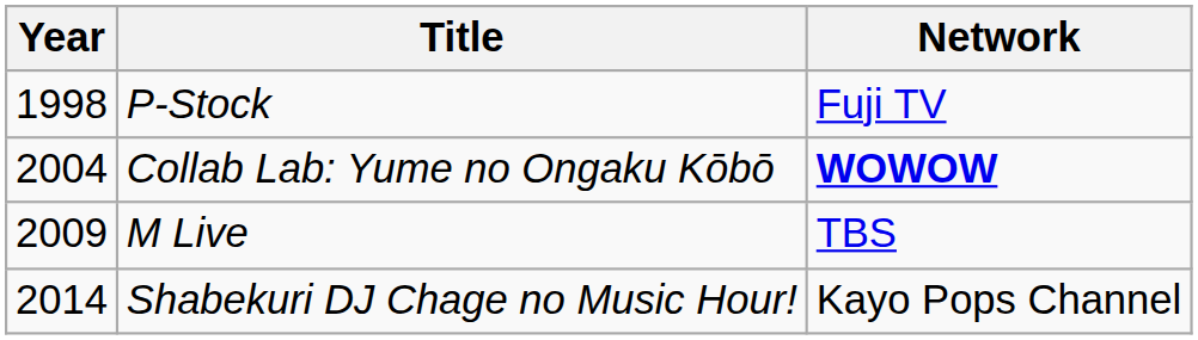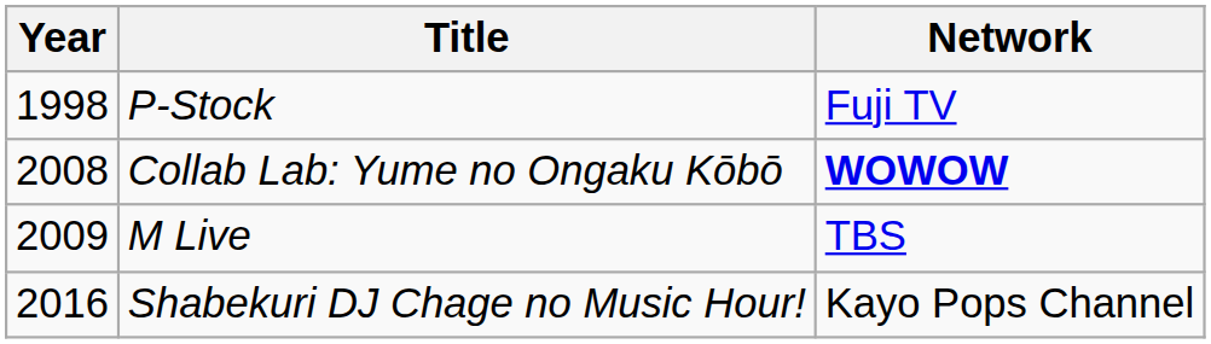 <table class="wikitable">
 <tr>
 <th>Year</th>
 <th>Title</th>
 <th>Network</th>
 </tr>
 <tr>
 <td>1998</td>
 <td><em>P-Stock</em></td>
 <td><a href='#'>Fuji TV</a></td>
 </tr>
 <tr>
-<td>2004</td>
+<td>2008</td>
 <td><em>Collab Lab: Yume no Ongaku Kōbō</em></td>
 <td><strong><a href='#'>WOWOW</a></strong></td>
 </tr>
 <tr>
 <td>2009</td>
 <td><em>M Live</em></td>
 <td><a href='#'>TBS</a></td>
 </tr>
 <tr>
-<td>2014</td>
+<td>2016</td>
 <td><em>Shabekuri DJ Chage no Music Hour!</em></td>
 <td>Kayo Pops Channel</td>
 </tr>
 </table>
